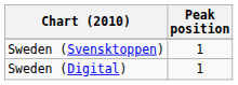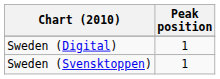 <table class="wikitable sortable">
 <tr>
 <th>Chart (2010)</th>
 <th>Peak<br>position</th>
 </tr>
 <tr>
 </tr>
 <tr>
 </tr>
 <tr>
 </tr>
 <tr>
+<td>Sweden (<a href='#'>Digital</a>)</td>
+<td style="text-align:center;">1</td>
+</tr>
+<tr>
 <td>Sweden (<a href='#'>Svensktoppen</a>)</td>
 <td style="text-align:center;">1</td>
 </tr>
-<tr>
-<td>Sweden (<a href='#'>Digital</a>)</td>
-<td style="text-align:center;">1</td>
-</tr>
 </table>
